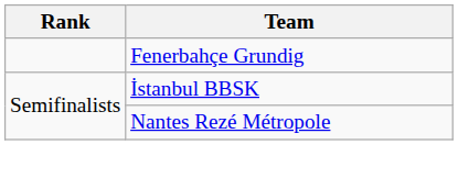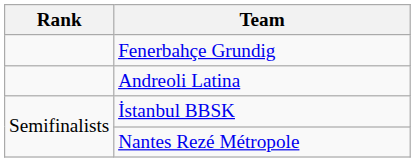 <table class="wikitable" style="text-align: center;">
 <tr>
 <th width=40>Rank</th>
 <th width=240>Team</th>
 </tr>
 <tr align=center>
 <td></td>
 <td style="text-align:left;"> <a href='#'>Fenerbahçe Grundig</a></td>
 </tr>
 <tr align=center>
+<td></td>
+<td style="text-align:left;"> <a href='#'>Andreoli Latina</a></td>
+</tr>
+<tr align=center>
 <td rowspan=2>Semifinalists</td>
 <td style="text-align:left;"> <a href='#'>İstanbul BBSK</a></td>
 </tr>
 <tr align=center>
 <td style="text-align:left;"> <a href='#'>Nantes Rezé Métropole</a></td>
 </tr>
 </table>
